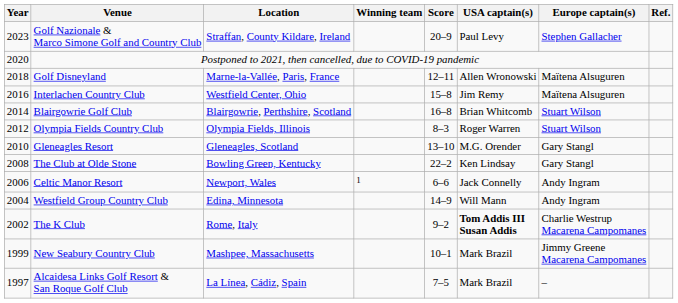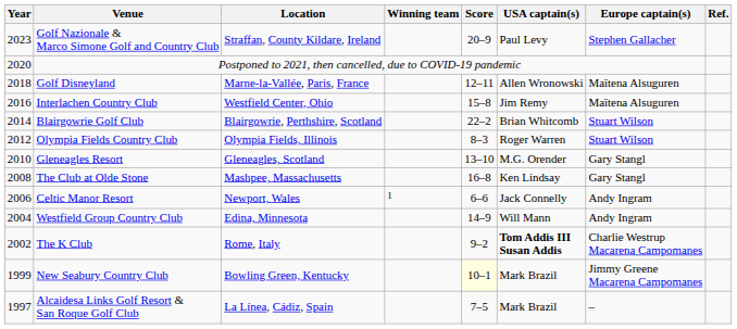 <table class="wikitable">
 <tr>
 <th>Year</th>
 <th>Venue</th>
 <th>Location</th>
 <th>Winning team</th>
 <th>Score</th>
 <th>USA captain(s)</th>
 <th>Europe captain(s)</th>
 <th>Ref.</th>
 </tr>
 <tr>
 <td>2023</td>
 <td><a href='#'>Golf Nazionale</a> &<br> <a href='#'>Marco Simone Golf and Country Club</a></td>
 <td><a href='#'>Straffan</a>, <a href='#'>County Kildare</a>, <a href='#'>Ireland</a></td>
 <td></td>
 <td align="center">20–9</td>
 <td>Paul Levy</td>
 <td> <a href='#'>Stephen Gallacher</a></td>
 <td></td>
 </tr>
 <tr>
 <td>2020</td>
 <td colspan=6 align="center"><em>Postponed to 2021, then cancelled, due to COVID-19 pandemic</em></td>
 <td></td>
 </tr>
 <tr>
 <td>2018</td>
 <td><a href='#'>Golf Disneyland</a></td>
 <td><a href='#'>Marne-la-Vallée</a>, <a href='#'>Paris</a>, <a href='#'>France</a></td>
 <td></td>
 <td align="center">12–11</td>
 <td>Allen Wronowski</td>
 <td> Maïtena Alsuguren</td>
 <td></td>
 </tr>
 <tr>
 <td>2016</td>
 <td><a href='#'>Interlachen Country Club</a></td>
 <td><a href='#'>Westfield Center, Ohio</a></td>
 <td></td>
 <td align="center">15–8</td>
 <td>Jim Remy</td>
 <td> Maïtena Alsuguren</td>
 <td></td>
 </tr>
 <tr>
 <td>2014</td>
 <td><a href='#'>Blairgowrie Golf Club</a></td>
 <td><a href='#'>Blairgowrie</a>, <a href='#'>Perthshire</a>, <a href='#'>Scotland</a></td>
 <td></td>
-<td align="center">16–8</td>
+<td align="center">22–2</td>
 <td>Brian Whitcomb</td>
 <td> <a href='#'>Stuart Wilson</a></td>
 <td></td>
 </tr>
 <tr>
 <td>2012</td>
 <td><a href='#'>Olympia Fields Country Club</a></td>
 <td><a href='#'>Olympia Fields, Illinois</a></td>
 <td></td>
 <td align="center">8–3</td>
 <td>Roger Warren</td>
 <td> <a href='#'>Stuart Wilson</a></td>
 <td></td>
 </tr>
 <tr>
 <td>2010</td>
 <td><a href='#'>Gleneagles Resort</a></td>
 <td><a href='#'>Gleneagles, Scotland</a></td>
 <td></td>
 <td align="center">13–10</td>
 <td>M.G. Orender</td>
 <td> Gary Stangl</td>
 <td></td>
 </tr>
 <tr>
 <td>2008</td>
 <td><a href='#'>The Club at Olde Stone</a></td>
-<td><a href='#'>Bowling Green, Kentucky</a></td>
+<td><a href='#'>Mashpee, Massachusetts</a></td>
 <td></td>
-<td align="center">22–2</td>
+<td align="center">16–8</td>
 <td>Ken Lindsay</td>
 <td> Gary Stangl</td>
 <td></td>
 </tr>
 <tr>
 <td>2006</td>
 <td><a href='#'>Celtic Manor Resort</a></td>
 <td><a href='#'>Newport, Wales</a></td>
 <td><sup>1</sup></td>
 <td align="center">6–6</td>
 <td>Jack Connelly</td>
 <td> Andy Ingram</td>
 <td></td>
 </tr>
 <tr>
 <td>2004</td>
 <td><a href='#'>Westfield Group Country Club</a></td>
 <td><a href='#'>Edina, Minnesota</a></td>
 <td></td>
 <td align="center">14–9</td>
 <td>Will Mann</td>
 <td> Andy Ingram</td>
 <td></td>
 </tr>
 <tr>
 <td>2002</td>
 <td><a href='#'>The K Club</a></td>
 <td><a href='#'>Rome</a>, <a href='#'>Italy</a></td>
 <td></td>
 <td align="center">9–2</td>
 <td><strong>Tom Addis III<br>Susan Addis</strong></td>
 <td> Charlie Westrup<br> <a href='#'>Macarena Campomanes</a></td>
 <td></td>
 </tr>
 <tr>
 <td>1999</td>
 <td><a href='#'>New Seabury Country Club</a></td>
-<td><a href='#'>Mashpee, Massachusetts</a></td>
+<td><a href='#'>Bowling Green, Kentucky</a></td>
 <td></td>
-<td align="center">10–1</td>
+<td align="center" style="background: lightyellow;">10–1</td>
 <td>Mark Brazil</td>
 <td> Jimmy Greene<br> <a href='#'>Macarena Campomanes</a></td>
 <td></td>
 </tr>
 <tr>
 <td>1997</td>
 <td><a href='#'>Alcaidesa Links Golf Resort</a> &<br><a href='#'>San Roque Golf Club</a></td>
 <td><a href='#'>La Línea</a>, <a href='#'>Cádiz</a>, <a href='#'>Spain</a></td>
 <td></td>
 <td align="center">7–5</td>
 <td>Mark Brazil</td>
 <td>–</td>
 <td></td>
 </tr>
 </table>
